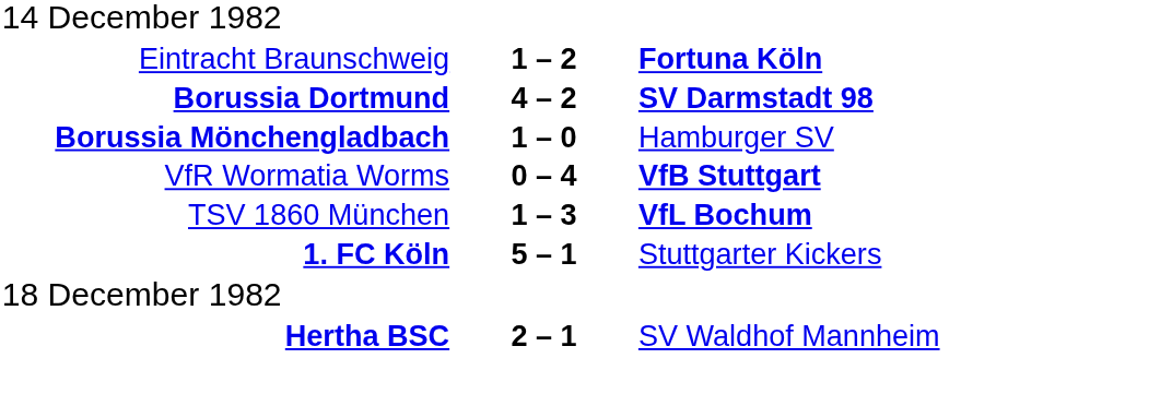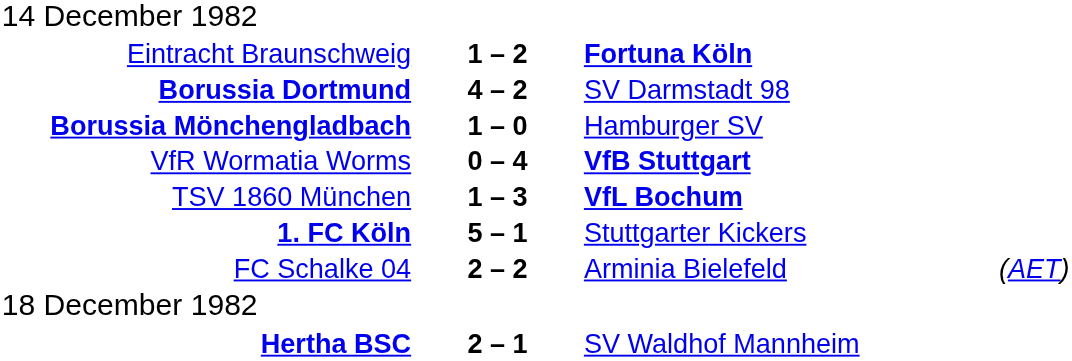 <table width=100% cellspacing=1>
 <tr>
 <th width=25%></th>
 <th width=10%></th>
 <th width=25%></th>
 <th></th>
 </tr>
 <tr>
 <td>14 December 1982</td>
 </tr>
 <tr style=font-size:90%>
 <td align=right><a href='#'>Eintracht Braunschweig</a></td>
 <td align=center><strong>1 – 2</strong></td>
 <td><strong><a href='#'>Fortuna Köln</a></strong></td>
 </tr>
 <tr style=font-size:90%>
 <td align=right><strong><a href='#'>Borussia Dortmund</a></strong></td>
 <td align=center><strong>4 – 2</strong></td>
-<td><strong><a href='#'>SV Darmstadt 98</a></strong></td>
+<td><a href='#'>SV Darmstadt 98</a></td>
 </tr>
 <tr style=font-size:90%>
 <td align=right><strong><a href='#'>Borussia Mönchengladbach</a></strong></td>
 <td align=center><strong>1 – 0</strong></td>
 <td><a href='#'>Hamburger SV</a></td>
 </tr>
 <tr style=font-size:90%>
 <td align=right><a href='#'>VfR Wormatia Worms</a></td>
 <td align=center><strong>0 – 4</strong></td>
 <td><strong><a href='#'>VfB Stuttgart</a></strong></td>
 </tr>
 <tr style=font-size:90%>
 <td align=right><a href='#'>TSV 1860 München</a></td>
 <td align=center><strong>1 – 3</strong></td>
 <td><strong><a href='#'>VfL Bochum</a></strong></td>
 </tr>
 <tr style=font-size:90%>
 <td align=right><strong><a href='#'>1. FC Köln</a></strong></td>
 <td align=center><strong>5 – 1</strong></td>
 <td><a href='#'>Stuttgarter Kickers</a></td>
 </tr>
+<tr style=font-size:90%>
+<td align=right><a href='#'>FC Schalke 04</a></td>
+<td align=center><strong>2 – 2</strong></td>
+<td><a href='#'>Arminia Bielefeld</a></td>
+<td><em>(<a href='#'>AET</a>)</em></td>
+</tr>
 <tr>
 <td>18 December 1982</td>
 </tr>
 <tr style=font-size:90%>
 <td align=right><strong><a href='#'>Hertha BSC</a></strong></td>
 <td align=center><strong>2 – 1</strong></td>
 <td><a href='#'>SV Waldhof Mannheim</a></td>
 </tr>
 </table>
